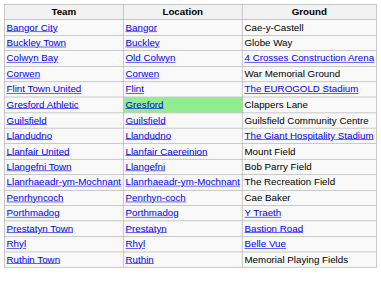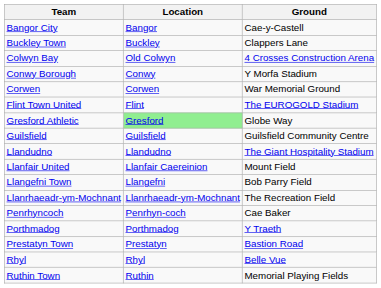 <table class="wikitable sortable">
 <tr>
 <th>Team</th>
 <th>Location</th>
 <th>Ground</th>
 </tr>
 <tr>
 <td><a href='#'>Bangor City</a></td>
 <td><a href='#'>Bangor</a></td>
 <td>Cae-y-Castell</td>
 </tr>
 <tr>
 <td><a href='#'>Buckley Town</a></td>
 <td><a href='#'>Buckley</a></td>
-<td>Globe Way</td>
+<td>Clappers Lane</td>
 </tr>
 <tr>
 <td><a href='#'>Colwyn Bay</a></td>
 <td><a href='#'>Old Colwyn</a></td>
 <td><a href='#'>4 Crosses Construction Arena</a></td>
+</tr>
+<tr>
+<td><a href='#'>Conwy Borough</a></td>
+<td><a href='#'>Conwy</a></td>
+<td>Y Morfa Stadium</td>
 </tr>
 <tr>
 <td><a href='#'>Corwen</a></td>
 <td><a href='#'>Corwen</a></td>
 <td>War Memorial Ground</td>
 </tr>
 <tr>
 <td><a href='#'>Flint Town United</a></td>
 <td><a href='#'>Flint</a></td>
 <td><a href='#'>The EUROGOLD Stadium</a></td>
 </tr>
 <tr>
 <td><a href='#'>Gresford Athletic</a></td>
 <td style="background: lightgreen;"><a href='#'>Gresford</a></td>
-<td>Clappers Lane</td>
+<td>Globe Way</td>
 </tr>
 <tr>
 <td><a href='#'>Guilsfield</a></td>
 <td><a href='#'>Guilsfield</a></td>
 <td>Guilsfield Community Centre</td>
 </tr>
 <tr>
 <td><a href='#'>Llandudno</a></td>
 <td><a href='#'>Llandudno</a></td>
 <td><a href='#'>The Giant Hospitality Stadium</a></td>
 </tr>
 <tr>
 <td><a href='#'>Llanfair United</a></td>
 <td><a href='#'>Llanfair Caereinion</a></td>
 <td>Mount Field</td>
 </tr>
 <tr>
 <td><a href='#'>Llangefni Town</a></td>
 <td><a href='#'>Llangefni</a></td>
 <td>Bob Parry Field</td>
 </tr>
 <tr>
 <td><a href='#'>Llanrhaeadr-ym-Mochnant</a></td>
 <td><a href='#'>Llanrhaeadr-ym-Mochnant</a></td>
 <td>The Recreation Field</td>
 </tr>
 <tr>
 <td><a href='#'>Penrhyncoch</a></td>
 <td><a href='#'>Penrhyn-coch</a></td>
 <td>Cae Baker</td>
 </tr>
 <tr>
 <td><a href='#'>Porthmadog</a></td>
 <td><a href='#'>Porthmadog</a></td>
 <td><a href='#'>Y Traeth</a></td>
 </tr>
 <tr>
 <td><a href='#'>Prestatyn Town</a></td>
 <td><a href='#'>Prestatyn</a></td>
 <td><a href='#'>Bastion Road</a></td>
 </tr>
 <tr>
 <td><a href='#'>Rhyl</a></td>
 <td><a href='#'>Rhyl</a></td>
 <td><a href='#'>Belle Vue</a></td>
 </tr>
 <tr>
 <td><a href='#'>Ruthin Town</a></td>
 <td><a href='#'>Ruthin</a></td>
 <td>Memorial Playing Fields</td>
 </tr>
 </table>
